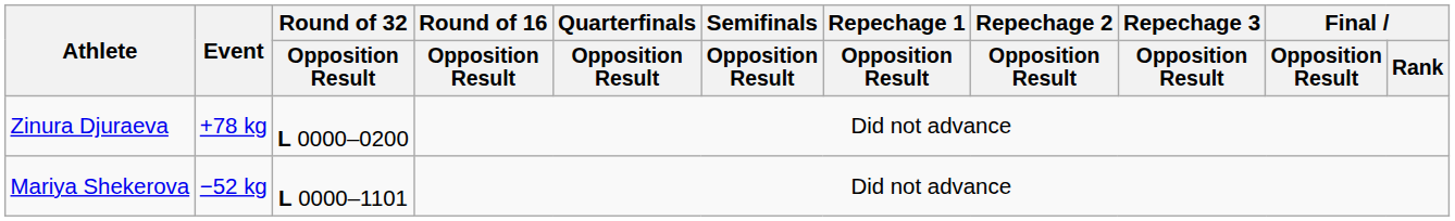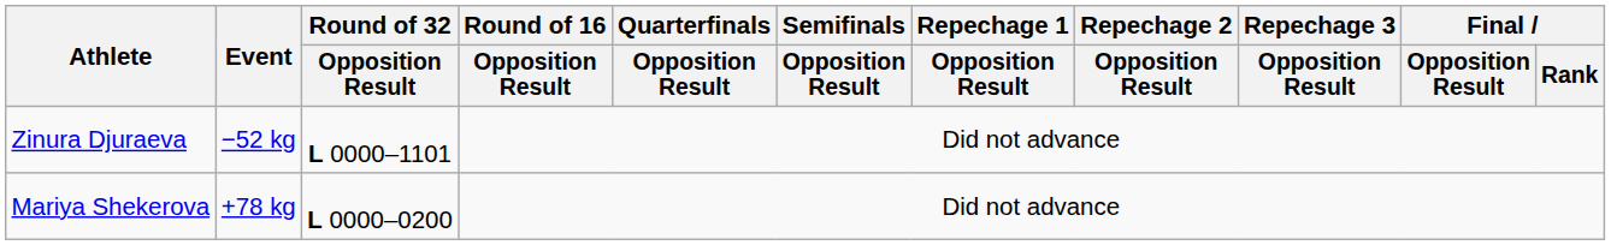 <table class="wikitable" style="font-size:90%">
 <tr>
 <th rowspan="2">Athlete</th>
 <th rowspan="2">Event</th>
 <th>Round of 32</th>
 <th>Round of 16</th>
 <th>Quarterfinals</th>
 <th>Semifinals</th>
 <th>Repechage 1</th>
 <th>Repechage 2</th>
 <th>Repechage 3</th>
 <th colspan=2>Final / </th>
 </tr>
 <tr style="font-size:95%">
 <th>Opposition<br>Result</th>
 <th>Opposition<br>Result</th>
 <th>Opposition<br>Result</th>
 <th>Opposition<br>Result</th>
 <th>Opposition<br>Result</th>
 <th>Opposition<br>Result</th>
 <th>Opposition<br>Result</th>
 <th>Opposition<br>Result</th>
 <th>Rank</th>
 </tr>
 <tr align=center>
 <td align=left><a href='#'>Zinura Djuraeva</a></td>
+<td align=left><a href='#'>−52 kg</a></td>
+<td><br><strong>L</strong> 0000–1101</td>
+<td colspan=8>Did not advance</td>
+</tr>
+<tr align=center>
+<td align=left><a href='#'>Mariya Shekerova</a></td>
 <td align=left><a href='#'>+78 kg</a></td>
 <td><br><strong>L</strong> 0000–0200</td>
 <td colspan=8>Did not advance</td>
 </tr>
-<tr align=center>
-<td align=left><a href='#'>Mariya Shekerova</a></td>
-<td align=left><a href='#'>−52 kg</a></td>
-<td><br><strong>L</strong> 0000–1101</td>
-<td colspan=8>Did not advance</td>
-</tr>
 </table>
